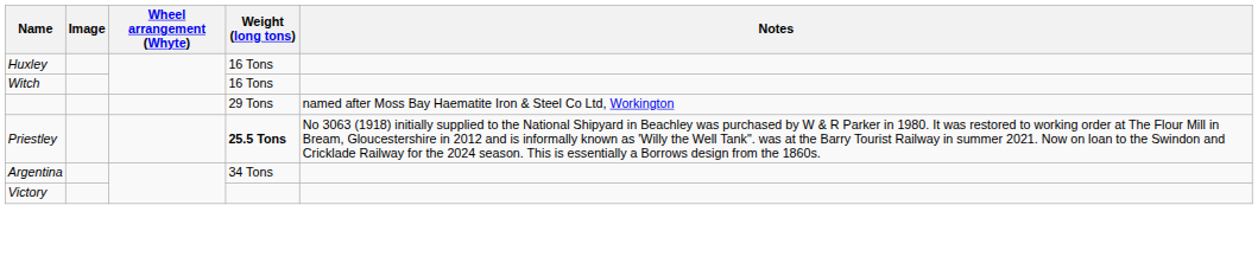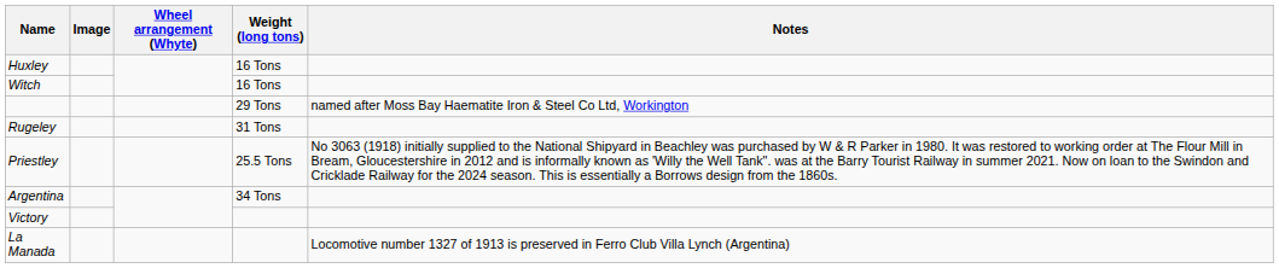 <table class="wikitable sortable">
 <tr>
 <th>Name</th>
 <th>Image</th>
 <th><a href='#'>Wheel arrangement</a> (<a href='#'>Whyte</a>)</th>
 <th>Weight (<a href='#'>long tons</a>)</th>
 <th>Notes</th>
 </tr>
 <tr>
 <td><em>Huxley</em></td>
 <td></td>
 <td rowspan=2></td>
 <td>16 Tons</td>
 <td></td>
 </tr>
 <tr>
 <td><em>Witch</em></td>
 <td></td>
 <td>16 Tons</td>
 <td></td>
 </tr>
 <tr>
 <td><em></em></td>
 <td></td>
 <td></td>
 <td>29 Tons</td>
 <td>named after Moss Bay Haematite Iron & Steel Co Ltd, <a href='#'>Workington</a></td>
 </tr>
 <tr>
+<td><em>Rugeley</em></td>
+<td></td>
+<td></td>
+<td>31 Tons</td>
+<td></td>
+</tr>
+<tr>
 <td><em>Priestley</em></td>
 <td></td>
 <td></td>
-<td><strong>25.5 Tons</strong></td>
+<td>25.5 Tons</td>
 <td>No 3063 (1918) initially supplied to the National Shipyard in Beachley was purchased by W & R Parker in 1980. It was restored to working order at The Flour Mill in Bream, Gloucestershire in 2012 and is informally known as 'Willy the Well Tank". was at the Barry Tourist Railway in summer 2021. Now on loan to the Swindon and Cricklade Railway for the 2024 season.  This is essentially a Borrows design from the 1860s.</td>
 </tr>
 <tr>
 <td><em>Argentina</em></td>
 <td></td>
 <td rowspan=2></td>
 <td>34 Tons</td>
 <td></td>
 </tr>
 <tr>
 <td><em>Victory</em></td>
 <td></td>
 <td></td>
 <td></td>
 </tr>
+<tr>
+<td><em>La Manada</em></td>
+<td></td>
+<td></td>
+<td></td>
+<td>Locomotive number 1327 of 1913 is preserved in Ferro Club Villa Lynch (Argentina)</td>
+</tr>
 </table>
